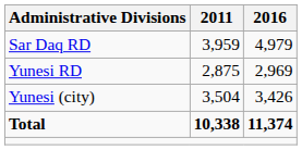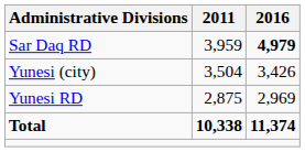 <table class="wikitable">
 <tr>
 <th>Administrative Divisions</th>
 <th>2011</th>
 <th>2016</th>
 </tr>
 <tr>
 <td><a href='#'>Sar Daq RD</a></td>
 <td style="text-align: right;">3,959</td>
-<td style="text-align: right;">4,979</td>
+<td style="text-align: right;"><strong>4,979</strong></td>
+</tr>
+<tr>
+<td><a href='#'>Yunesi</a> (city)</td>
+<td style="text-align: right;">3,504</td>
+<td style="text-align: right;">3,426</td>
 </tr>
 <tr>
 <td><a href='#'>Yunesi RD</a></td>
 <td style="text-align: right;">2,875</td>
 <td style="text-align: right;">2,969</td>
-</tr>
-<tr>
-<td><a href='#'>Yunesi</a> (city)</td>
-<td style="text-align: right;">3,504</td>
-<td style="text-align: right;">3,426</td>
 </tr>
 <tr>
 <td><strong>Total</strong></td>
 <td style="text-align: right;"><strong>10,338</strong></td>
 <td style="text-align: right;"><strong>11,374</strong></td>
 </tr>
 <tr>
 <td colspan=3></td>
 </tr>
 </table>
